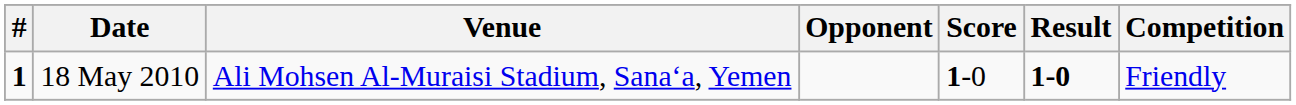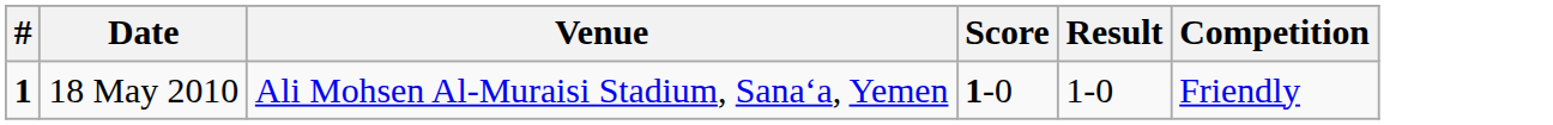 <table class="wikitable">
 <tr>
 <th>#</th>
 <th>Date</th>
 <th>Venue</th>
-<th>Opponent</th>
 <th>Score</th>
 <th>Result</th>
 <th>Competition</th>
 </tr>
 <tr>
 <td><strong>1</strong></td>
 <td>18 May 2010</td>
 <td><a href='#'>Ali Mohsen Al-Muraisi Stadium</a>, <a href='#'>Sana‘a</a>, <a href='#'>Yemen</a></td>
-<td></td>
 <td><strong>1</strong>-0</td>
-<td><strong>1-0</strong></td>
+<td>1-0</td>
 <td><a href='#'>Friendly</a></td>
 </tr>
 </table>
